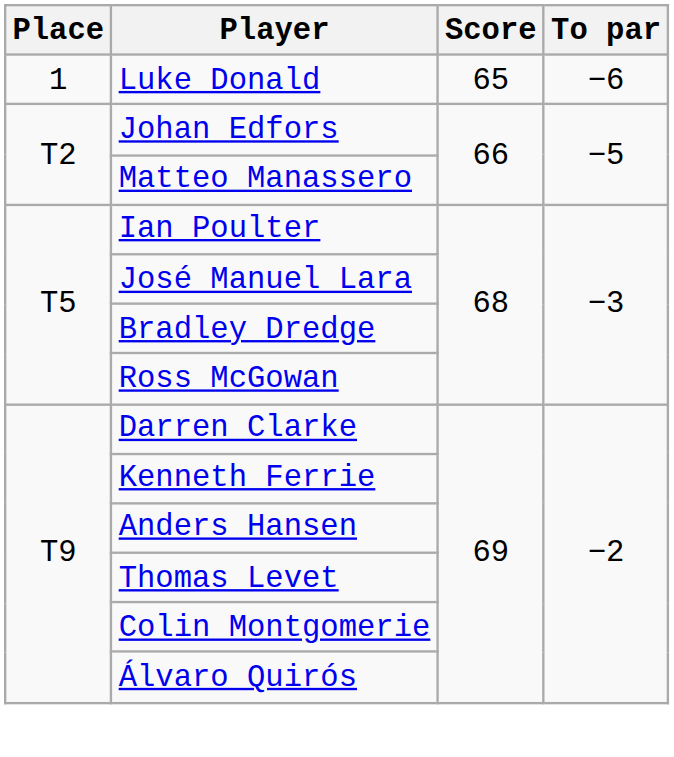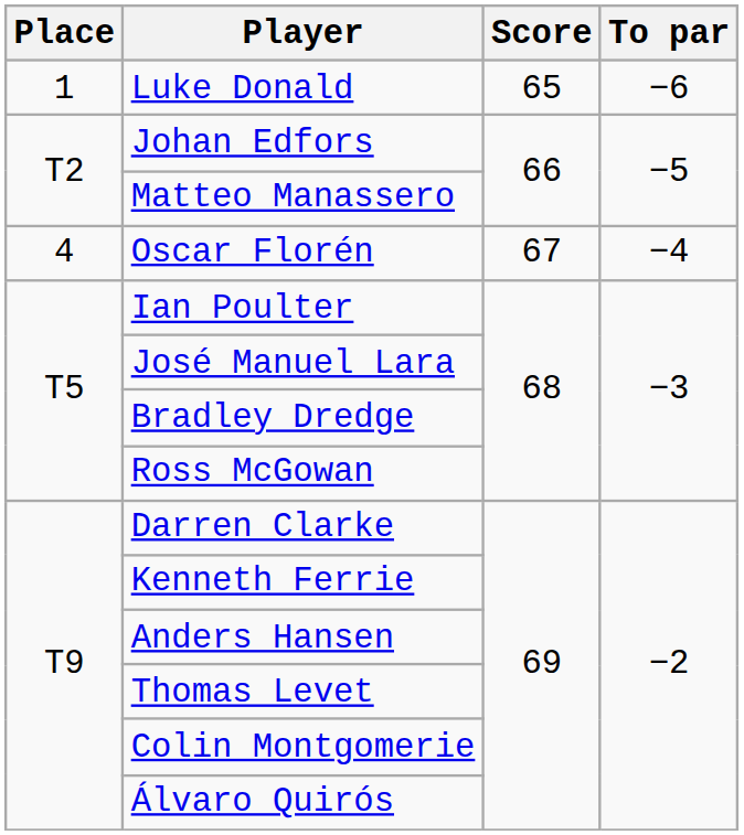 <table class="wikitable">
 <tr>
 <th>Place</th>
 <th>Player</th>
 <th>Score</th>
 <th>To par</th>
 </tr>
 <tr>
 <td align=center>1</td>
 <td> <a href='#'>Luke Donald</a></td>
 <td align=center>65</td>
 <td align=center>−6</td>
 </tr>
 <tr>
 <td rowspan="2" align=center>T2</td>
 <td> <a href='#'>Johan Edfors</a></td>
 <td rowspan="2" align=center>66</td>
 <td rowspan="2" align=center>−5</td>
 </tr>
 <tr>
 <td> <a href='#'>Matteo Manassero</a></td>
+</tr>
+<tr>
+<td align=center>4</td>
+<td> <a href='#'>Oscar Florén</a></td>
+<td align=center>67</td>
+<td align=center>−4</td>
 </tr>
 <tr>
 <td rowspan="4" align=center>T5</td>
 <td> <a href='#'>Ian Poulter</a></td>
 <td rowspan="4" align=center>68</td>
 <td rowspan="4" align=center>−3</td>
 </tr>
 <tr>
 <td> <a href='#'>José Manuel Lara</a></td>
 </tr>
 <tr>
 <td> <a href='#'>Bradley Dredge</a></td>
 </tr>
 <tr>
 <td> <a href='#'>Ross McGowan</a></td>
 </tr>
 <tr>
 <td rowspan="6" align=center>T9</td>
 <td> <a href='#'>Darren Clarke</a></td>
 <td rowspan="6" align=center>69</td>
 <td rowspan="6" align=center>−2</td>
 </tr>
 <tr>
 <td> <a href='#'>Kenneth Ferrie</a></td>
 </tr>
 <tr>
 <td> <a href='#'>Anders Hansen</a></td>
 </tr>
 <tr>
 <td> <a href='#'>Thomas Levet</a></td>
 </tr>
 <tr>
 <td> <a href='#'>Colin Montgomerie</a></td>
 </tr>
 <tr>
 <td> <a href='#'>Álvaro Quirós</a></td>
 </tr>
 </table>
